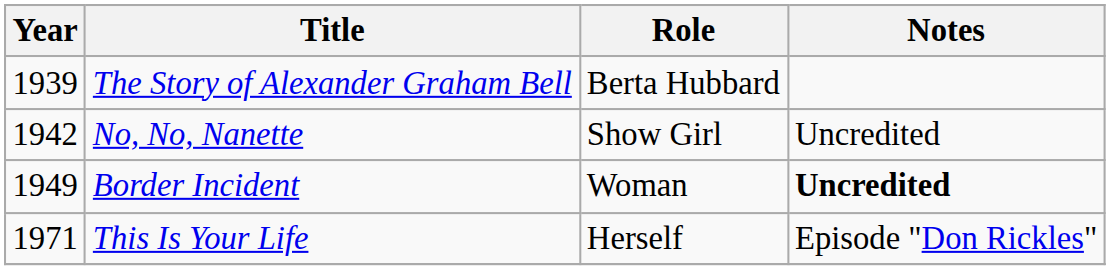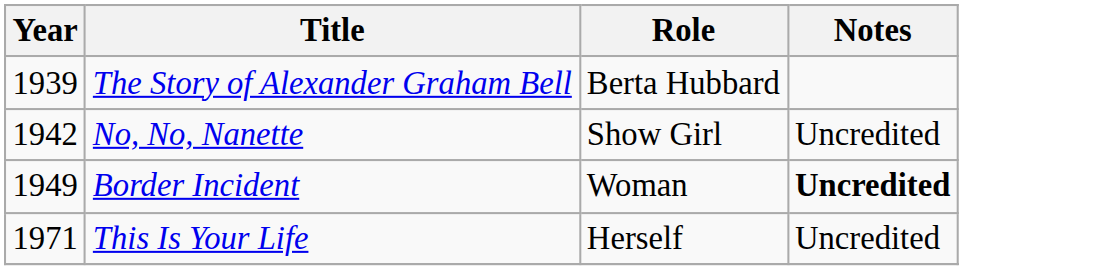 <table class="wikitable sortable">
 <tr>
 <th>Year</th>
 <th>Title</th>
 <th>Role</th>
 <th>Notes</th>
 </tr>
 <tr>
 <td>1939</td>
 <td><em><a href='#'>The Story of Alexander Graham Bell</a></em></td>
 <td>Berta Hubbard</td>
 <td></td>
 </tr>
 <tr>
 <td>1942</td>
 <td><em><a href='#'>No, No, Nanette</a></em></td>
 <td>Show Girl</td>
 <td>Uncredited</td>
 </tr>
 <tr>
 <td>1949</td>
 <td><em><a href='#'>Border Incident</a></em></td>
 <td>Woman</td>
 <td><strong>Uncredited</strong></td>
 </tr>
 <tr>
 <td>1971</td>
 <td><em><a href='#'>This Is Your Life</a></em></td>
 <td>Herself</td>
-<td>Episode "<a href='#'>Don Rickles</a>"</td>
+<td>Uncredited</td>
 </tr>
 <tr>
 </tr>
 </table>
